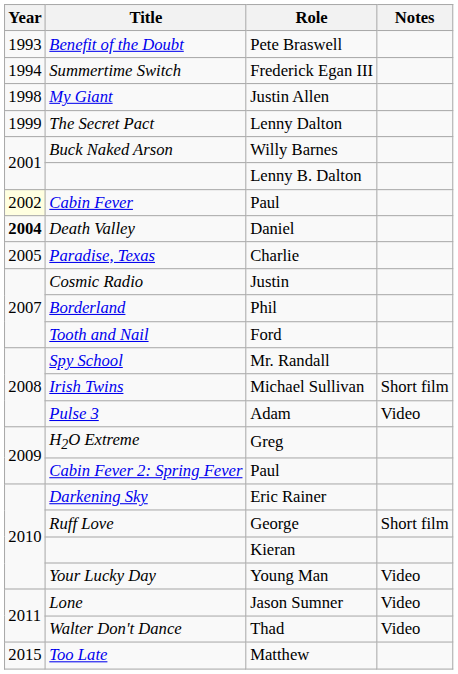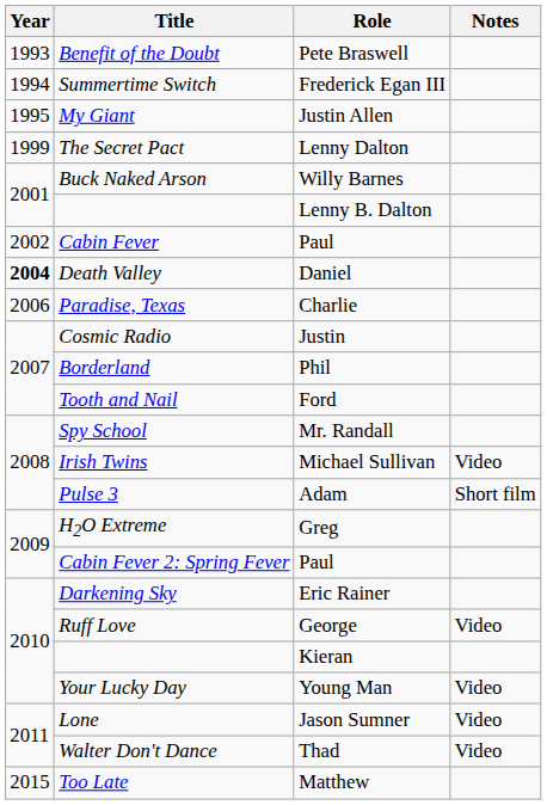 <table class="wikitable sortable">
 <tr>
 <th>Year</th>
 <th>Title</th>
 <th>Role</th>
 <th class="unsortable">Notes</th>
 </tr>
 <tr>
 <td>1993</td>
 <td><em><a href='#'>Benefit of the Doubt</a></em></td>
 <td>Pete Braswell</td>
 <td></td>
 </tr>
 <tr>
 <td>1994</td>
 <td><em>Summertime Switch</em></td>
 <td>Frederick Egan III</td>
 <td></td>
 </tr>
 <tr>
-<td>1998</td>
+<td>1995</td>
 <td><em><a href='#'>My Giant</a></em></td>
 <td>Justin Allen</td>
 <td></td>
 </tr>
 <tr>
 <td>1999</td>
 <td><em>The Secret Pact</em></td>
 <td>Lenny Dalton</td>
 <td></td>
 </tr>
 <tr>
 <td rowspan="2">2001</td>
 <td><em>Buck Naked Arson</em></td>
 <td>Willy Barnes</td>
 <td></td>
 </tr>
 <tr>
 <td><em></em></td>
 <td>Lenny B. Dalton</td>
 <td></td>
 </tr>
 <tr>
-<td style="background: lightyellow;">2002</td>
+<td>2002</td>
 <td><em><a href='#'>Cabin Fever</a></em></td>
 <td>Paul</td>
 <td></td>
 </tr>
 <tr>
 <td><strong>2004</strong></td>
 <td><em>Death Valley</em></td>
 <td>Daniel</td>
 <td></td>
 </tr>
 <tr>
-<td>2005</td>
+<td>2006</td>
 <td><em><a href='#'>Paradise, Texas</a></em></td>
 <td>Charlie</td>
 <td></td>
 </tr>
 <tr>
 <td rowspan="3">2007</td>
 <td><em>Cosmic Radio</em></td>
 <td>Justin</td>
 <td></td>
 </tr>
 <tr>
 <td><em><a href='#'>Borderland</a></em></td>
 <td>Phil</td>
 <td></td>
 </tr>
 <tr>
 <td><em><a href='#'>Tooth and Nail</a></em></td>
 <td>Ford</td>
 <td></td>
 </tr>
 <tr>
 <td rowspan="3">2008</td>
 <td><em><a href='#'>Spy School</a></em></td>
 <td>Mr. Randall</td>
 <td></td>
 </tr>
 <tr>
 <td><em><a href='#'>Irish Twins</a></em></td>
 <td>Michael Sullivan</td>
-<td>Short film</td>
+<td>Video</td>
 </tr>
 <tr>
 <td><em><a href='#'>Pulse 3</a></em></td>
 <td>Adam</td>
-<td>Video</td>
+<td>Short film</td>
 </tr>
 <tr>
 <td rowspan="2">2009</td>
 <td><em>H<sub>2</sub>O Extreme</em></td>
 <td>Greg</td>
 <td></td>
 </tr>
 <tr>
 <td><em><a href='#'>Cabin Fever 2: Spring Fever</a></em></td>
 <td>Paul</td>
 <td></td>
 </tr>
 <tr>
 <td rowspan="4">2010</td>
 <td><em><a href='#'>Darkening Sky</a></em></td>
 <td>Eric Rainer</td>
 <td></td>
 </tr>
 <tr>
 <td><em>Ruff Love</em></td>
 <td>George</td>
-<td>Short film</td>
+<td>Video</td>
 </tr>
 <tr>
 <td><em></em></td>
 <td>Kieran</td>
 <td></td>
 </tr>
 <tr>
 <td><em>Your Lucky Day</em></td>
 <td>Young Man</td>
 <td>Video</td>
 </tr>
 <tr>
 <td rowspan="2">2011</td>
 <td><em>Lone</em></td>
 <td>Jason Sumner</td>
 <td>Video</td>
 </tr>
 <tr>
 <td><em>Walter Don't Dance</em></td>
 <td>Thad</td>
 <td>Video</td>
 </tr>
 <tr>
 <td>2015</td>
 <td><em><a href='#'>Too Late</a></em></td>
 <td>Matthew</td>
 <td></td>
 </tr>
 </table>
